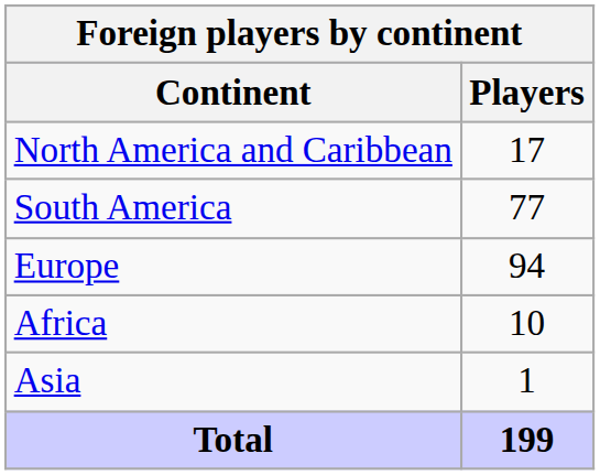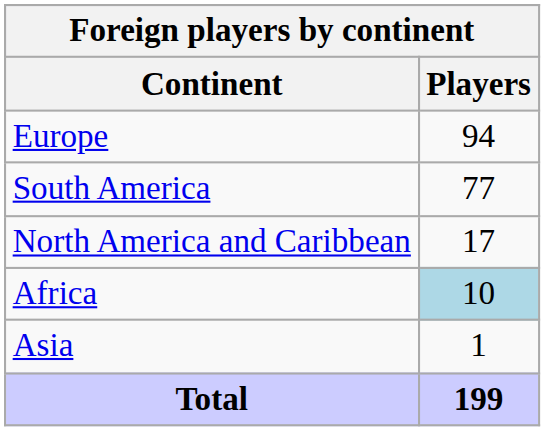 <table class="wikitable" border=1 cellpadding="3">
 <tr bgcolor=#ccf>
 <th colspan=2 bgcolor=#ccf><strong>Foreign players by continent</strong></th>
 </tr>
 <tr>
 <th>Continent</th>
 <th>Players</th>
 </tr>
 <tr>
-<td><a href='#'>North America and Caribbean</a></td>
-<td align="center">17</td>
+<td><a href='#'>Europe</a></td>
+<td align="center">94</td>
 </tr>
 <tr>
 <td><a href='#'>South America</a></td>
 <td align="center">77</td>
 </tr>
 <tr>
-<td><a href='#'>Europe</a></td>
-<td align="center">94</td>
+<td><a href='#'>North America and Caribbean</a></td>
+<td align="center">17</td>
 </tr>
 <tr>
 <td><a href='#'>Africa</a></td>
-<td align="center">10</td>
+<td align="center" style="background: lightblue;">10</td>
 </tr>
 <tr>
 <td><a href='#'>Asia</a></td>
 <td align="center">1</td>
 </tr>
 <tr>
 <td align="center" bgcolor=#ccf><strong>Total</strong></td>
 <td align="center" bgcolor=#ccf><strong>199</strong></td>
 </tr>
 </table>
